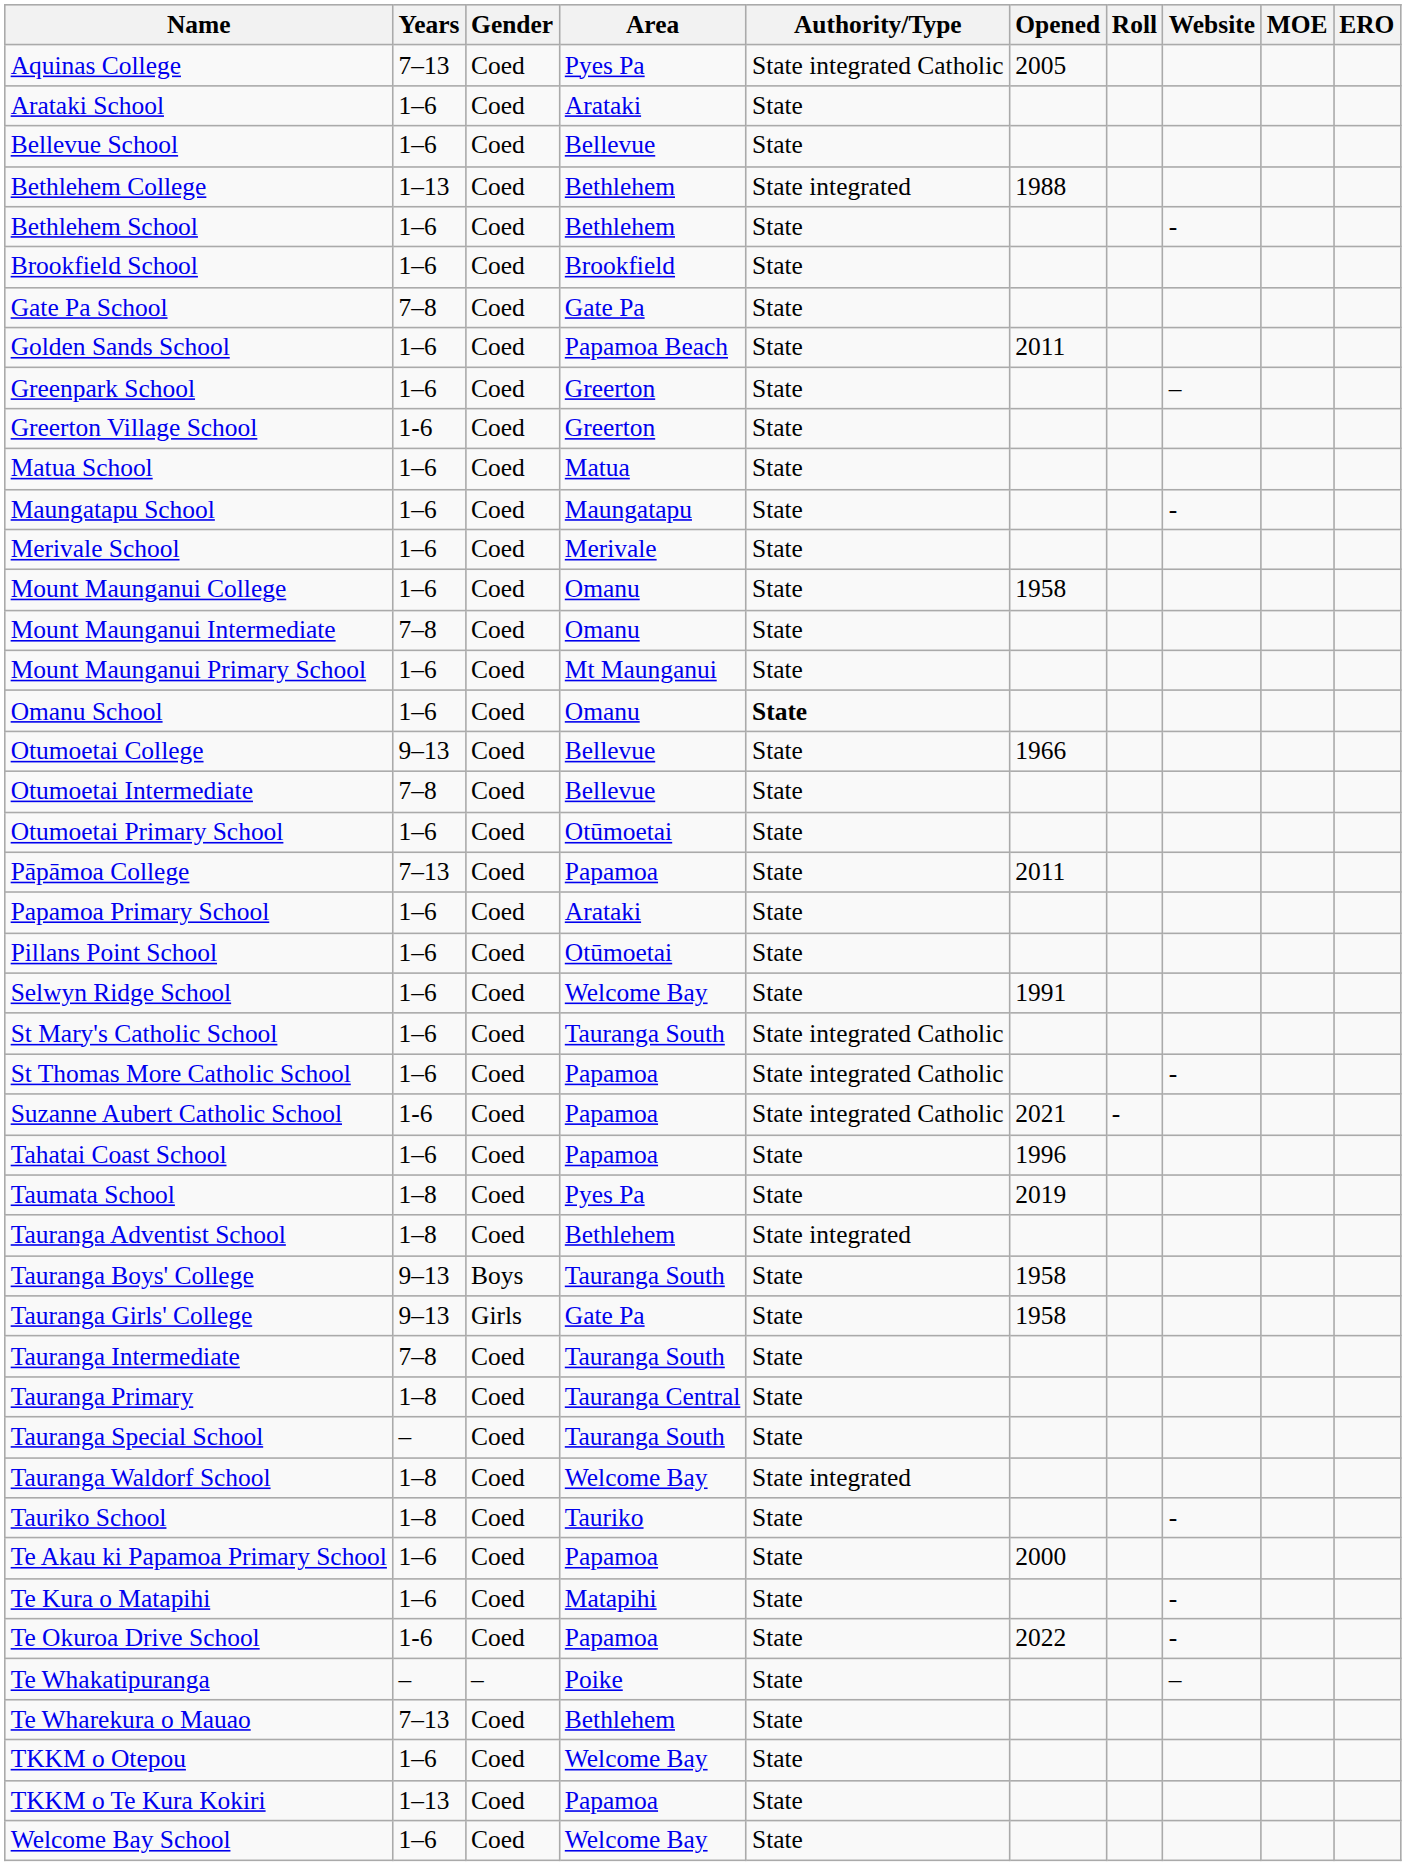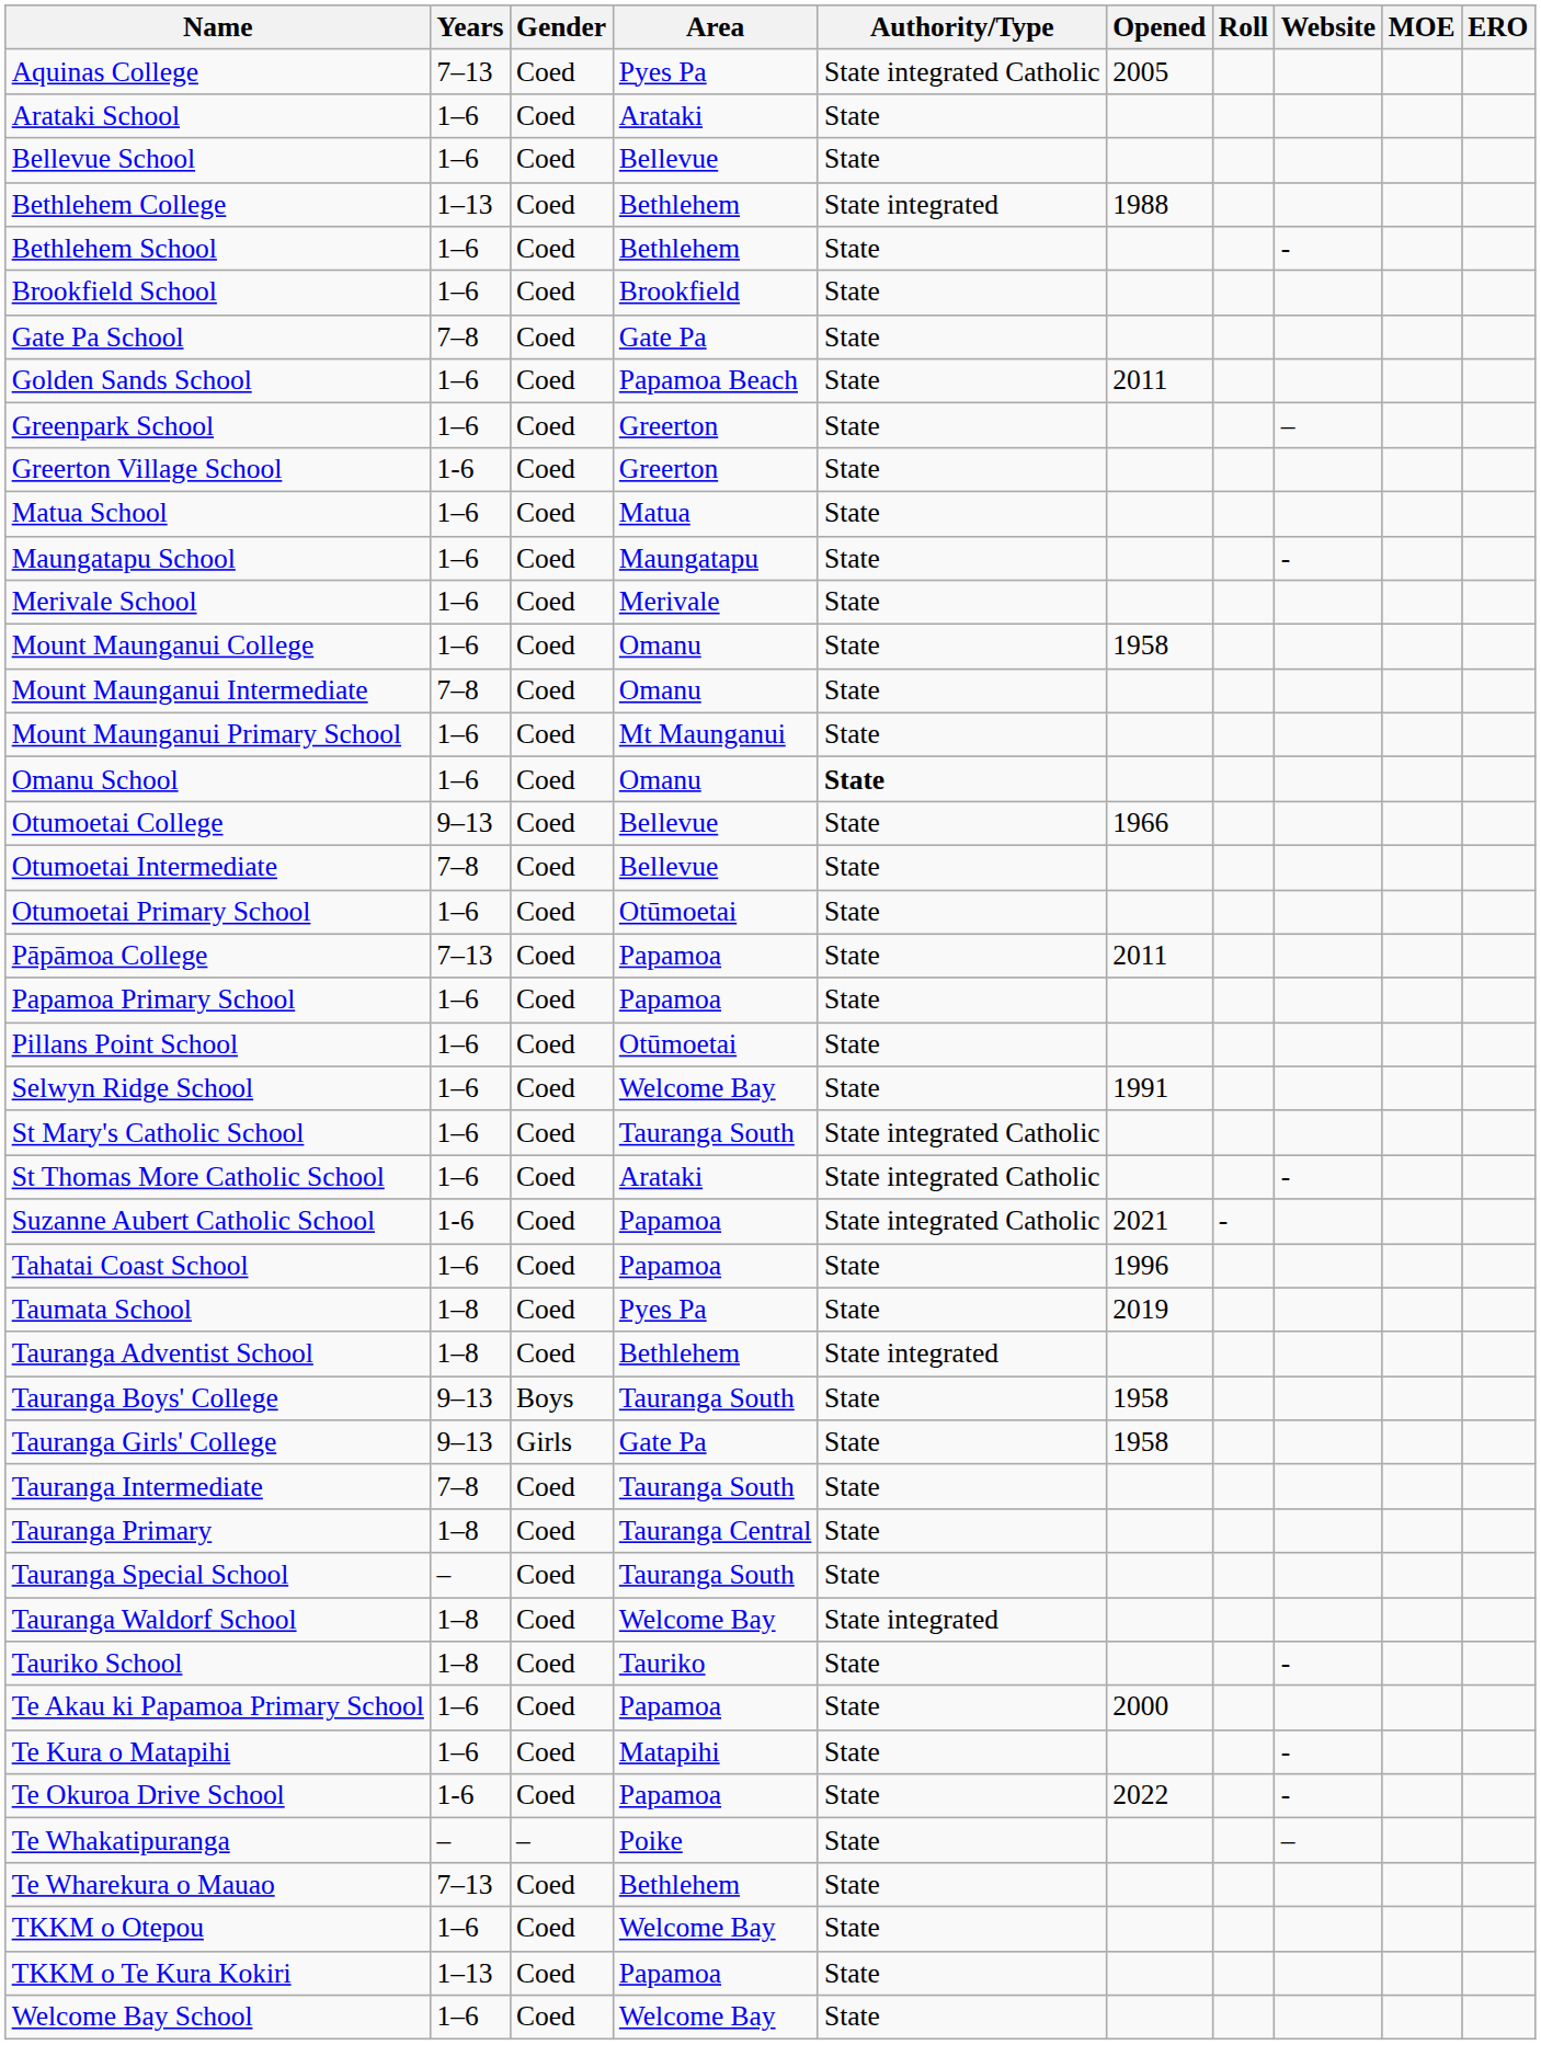 <table class="wikitable sortable">
 <tr>
 <th>Name</th>
 <th>Years</th>
 <th>Gender</th>
 <th>Area</th>
 <th>Authority/Type</th>
 <th>Opened</th>
 <th>Roll</th>
 <th>Website</th>
 <th>MOE</th>
 <th>ERO</th>
 </tr>
 <tr>
 <td><a href='#'>Aquinas College</a></td>
 <td>7–13</td>
 <td>Coed</td>
 <td><a href='#'>Pyes Pa</a></td>
 <td>State integrated Catholic</td>
 <td>2005</td>
 <td></td>
 <td></td>
 <td></td>
 <td></td>
 </tr>
 <tr>
 <td><a href='#'>Arataki School</a></td>
 <td>1–6</td>
 <td>Coed</td>
 <td><a href='#'>Arataki</a></td>
 <td>State</td>
 <td></td>
 <td></td>
 <td></td>
 <td></td>
 <td></td>
 </tr>
 <tr>
 <td><a href='#'>Bellevue School</a></td>
 <td>1–6</td>
 <td>Coed</td>
 <td><a href='#'>Bellevue</a></td>
 <td>State</td>
 <td></td>
 <td></td>
 <td></td>
 <td></td>
 <td></td>
 </tr>
 <tr>
 <td><a href='#'>Bethlehem College</a></td>
 <td>1–13</td>
 <td>Coed</td>
 <td><a href='#'>Bethlehem</a></td>
 <td>State integrated</td>
 <td>1988</td>
 <td></td>
 <td></td>
 <td></td>
 <td></td>
 </tr>
 <tr>
 <td><a href='#'>Bethlehem School</a></td>
 <td>1–6</td>
 <td>Coed</td>
 <td><a href='#'>Bethlehem</a></td>
 <td>State</td>
 <td></td>
 <td></td>
 <td>-</td>
 <td></td>
 <td></td>
 </tr>
 <tr>
 <td><a href='#'>Brookfield School</a></td>
 <td>1–6</td>
 <td>Coed</td>
 <td><a href='#'>Brookfield</a></td>
 <td>State</td>
 <td></td>
 <td></td>
 <td></td>
 <td></td>
 <td></td>
 </tr>
 <tr>
 <td><a href='#'>Gate Pa School</a></td>
 <td>7–8</td>
 <td>Coed</td>
 <td><a href='#'>Gate Pa</a></td>
 <td>State</td>
 <td></td>
 <td></td>
 <td></td>
 <td></td>
 <td></td>
 </tr>
 <tr>
 <td><a href='#'>Golden Sands School</a></td>
 <td>1–6</td>
 <td>Coed</td>
 <td><a href='#'>Papamoa Beach</a></td>
 <td>State</td>
 <td>2011</td>
 <td></td>
 <td></td>
 <td></td>
 <td></td>
 </tr>
 <tr>
 <td><a href='#'>Greenpark School</a></td>
 <td>1–6</td>
 <td>Coed</td>
 <td><a href='#'>Greerton</a></td>
 <td>State</td>
 <td></td>
 <td></td>
 <td>–</td>
 <td></td>
 <td></td>
 </tr>
 <tr>
 <td><a href='#'>Greerton Village School</a></td>
 <td>1-6</td>
 <td>Coed</td>
 <td><a href='#'>Greerton</a></td>
 <td>State</td>
 <td></td>
 <td></td>
 <td></td>
 <td></td>
 <td></td>
 </tr>
 <tr>
 <td><a href='#'>Matua School</a></td>
 <td>1–6</td>
 <td>Coed</td>
 <td><a href='#'>Matua</a></td>
 <td>State</td>
 <td></td>
 <td></td>
 <td></td>
 <td></td>
 <td></td>
 </tr>
 <tr>
 <td><a href='#'>Maungatapu School</a></td>
 <td>1–6</td>
 <td>Coed</td>
 <td><a href='#'>Maungatapu</a></td>
 <td>State</td>
 <td></td>
 <td></td>
 <td>-</td>
 <td></td>
 <td></td>
 </tr>
 <tr>
 <td><a href='#'>Merivale School</a></td>
 <td>1–6</td>
 <td>Coed</td>
 <td><a href='#'>Merivale</a></td>
 <td>State</td>
 <td></td>
 <td></td>
 <td></td>
 <td></td>
 <td></td>
 </tr>
 <tr>
 <td><a href='#'>Mount Maunganui College</a></td>
 <td>1–6</td>
 <td>Coed</td>
 <td><a href='#'>Omanu</a></td>
 <td>State</td>
 <td>1958</td>
 <td></td>
 <td></td>
 <td></td>
 <td></td>
 </tr>
 <tr>
 <td><a href='#'>Mount Maunganui Intermediate</a></td>
 <td>7–8</td>
 <td>Coed</td>
 <td><a href='#'>Omanu</a></td>
 <td>State</td>
 <td></td>
 <td></td>
 <td></td>
 <td></td>
 <td></td>
 </tr>
 <tr>
 <td><a href='#'>Mount Maunganui Primary School</a></td>
 <td>1–6</td>
 <td>Coed</td>
 <td><a href='#'>Mt Maunganui</a></td>
 <td>State</td>
 <td></td>
 <td></td>
 <td></td>
 <td></td>
 <td></td>
 </tr>
 <tr>
 <td><a href='#'>Omanu School</a></td>
 <td>1–6</td>
 <td>Coed</td>
 <td><a href='#'>Omanu</a></td>
 <td><strong>State</strong></td>
 <td></td>
 <td></td>
 <td></td>
 <td></td>
 <td></td>
 </tr>
 <tr>
 <td><a href='#'>Otumoetai College</a></td>
 <td>9–13</td>
 <td>Coed</td>
 <td><a href='#'>Bellevue</a></td>
 <td>State</td>
 <td>1966</td>
 <td></td>
 <td></td>
 <td></td>
 <td></td>
 </tr>
 <tr>
 <td><a href='#'>Otumoetai Intermediate</a></td>
 <td>7–8</td>
 <td>Coed</td>
 <td><a href='#'>Bellevue</a></td>
 <td>State</td>
 <td></td>
 <td></td>
 <td></td>
 <td></td>
 <td></td>
 </tr>
 <tr>
 <td><a href='#'>Otumoetai Primary School</a></td>
 <td>1–6</td>
 <td>Coed</td>
 <td><a href='#'>Otūmoetai</a></td>
 <td>State</td>
 <td></td>
 <td></td>
 <td></td>
 <td></td>
 <td></td>
 </tr>
 <tr>
 <td><a href='#'>Pāpāmoa College</a></td>
 <td>7–13</td>
 <td>Coed</td>
 <td><a href='#'>Papamoa</a></td>
 <td>State</td>
 <td>2011</td>
 <td></td>
 <td></td>
 <td></td>
 <td></td>
 </tr>
 <tr>
 <td><a href='#'>Papamoa Primary School</a></td>
 <td>1–6</td>
 <td>Coed</td>
-<td><a href='#'>Arataki</a></td>
+<td><a href='#'>Papamoa</a></td>
 <td>State</td>
 <td></td>
 <td></td>
 <td></td>
 <td></td>
 <td></td>
 </tr>
 <tr>
 <td><a href='#'>Pillans Point School</a></td>
 <td>1–6</td>
 <td>Coed</td>
 <td><a href='#'>Otūmoetai</a></td>
 <td>State</td>
 <td></td>
 <td></td>
 <td></td>
 <td></td>
 <td></td>
 </tr>
 <tr>
 <td><a href='#'>Selwyn Ridge School</a></td>
 <td>1–6</td>
 <td>Coed</td>
 <td><a href='#'>Welcome Bay</a></td>
 <td>State</td>
 <td>1991</td>
 <td></td>
 <td></td>
 <td></td>
 <td></td>
 </tr>
 <tr>
 <td><a href='#'>St Mary's Catholic School</a></td>
 <td>1–6</td>
 <td>Coed</td>
 <td><a href='#'>Tauranga South</a></td>
 <td>State integrated Catholic</td>
 <td></td>
 <td></td>
 <td></td>
 <td></td>
 <td></td>
 </tr>
 <tr>
 <td><a href='#'>St Thomas More Catholic School</a></td>
 <td>1–6</td>
 <td>Coed</td>
-<td><a href='#'>Papamoa</a></td>
+<td><a href='#'>Arataki</a></td>
 <td>State integrated Catholic</td>
 <td></td>
 <td></td>
 <td>-</td>
 <td></td>
 <td></td>
 </tr>
 <tr>
 <td><a href='#'>Suzanne Aubert Catholic School</a></td>
 <td>1-6</td>
 <td>Coed</td>
 <td><a href='#'>Papamoa</a></td>
 <td>State integrated Catholic</td>
 <td>2021</td>
 <td>-</td>
 <td></td>
 <td></td>
 <td></td>
 </tr>
 <tr>
 <td><a href='#'>Tahatai Coast School</a></td>
 <td>1–6</td>
 <td>Coed</td>
 <td><a href='#'>Papamoa</a></td>
 <td>State</td>
 <td>1996</td>
 <td></td>
 <td></td>
 <td></td>
 <td></td>
 </tr>
 <tr>
 <td><a href='#'>Taumata School</a></td>
 <td>1–8</td>
 <td>Coed</td>
 <td><a href='#'>Pyes Pa</a></td>
 <td>State</td>
 <td>2019</td>
 <td></td>
 <td></td>
 <td></td>
 <td></td>
 </tr>
 <tr>
 <td><a href='#'>Tauranga Adventist School</a></td>
 <td>1–8</td>
 <td>Coed</td>
 <td><a href='#'>Bethlehem</a></td>
 <td>State integrated</td>
 <td></td>
 <td></td>
 <td></td>
 <td></td>
 <td></td>
 </tr>
 <tr>
 <td><a href='#'>Tauranga Boys' College</a></td>
 <td>9–13</td>
 <td>Boys</td>
 <td><a href='#'>Tauranga South</a></td>
 <td>State</td>
 <td>1958</td>
 <td></td>
 <td></td>
 <td></td>
 <td></td>
 </tr>
 <tr>
 <td><a href='#'>Tauranga Girls' College</a></td>
 <td>9–13</td>
 <td>Girls</td>
 <td><a href='#'>Gate Pa</a></td>
 <td>State</td>
 <td>1958</td>
 <td></td>
 <td></td>
 <td></td>
 <td></td>
 </tr>
 <tr>
 <td><a href='#'>Tauranga Intermediate</a></td>
 <td>7–8</td>
 <td>Coed</td>
 <td><a href='#'>Tauranga South</a></td>
 <td>State</td>
 <td></td>
 <td></td>
 <td></td>
 <td></td>
 <td></td>
 </tr>
 <tr>
 <td><a href='#'>Tauranga Primary</a></td>
 <td>1–8</td>
 <td>Coed</td>
 <td><a href='#'>Tauranga Central</a></td>
 <td>State</td>
 <td></td>
 <td></td>
 <td></td>
 <td></td>
 <td></td>
 </tr>
 <tr>
 <td><a href='#'>Tauranga Special School</a></td>
 <td>–</td>
 <td>Coed</td>
 <td><a href='#'>Tauranga South</a></td>
 <td>State</td>
 <td></td>
 <td></td>
 <td></td>
 <td></td>
 <td></td>
 </tr>
 <tr>
 <td><a href='#'>Tauranga Waldorf School</a></td>
 <td>1–8</td>
 <td>Coed</td>
 <td><a href='#'>Welcome Bay</a></td>
 <td>State integrated</td>
 <td></td>
 <td></td>
 <td></td>
 <td></td>
 <td></td>
 </tr>
 <tr>
 <td><a href='#'>Tauriko School</a></td>
 <td>1–8</td>
 <td>Coed</td>
 <td><a href='#'>Tauriko</a></td>
 <td>State</td>
 <td></td>
 <td></td>
 <td>-</td>
 <td></td>
 <td></td>
 </tr>
 <tr>
 <td><a href='#'>Te Akau ki Papamoa Primary School</a></td>
 <td>1–6</td>
 <td>Coed</td>
 <td><a href='#'>Papamoa</a></td>
 <td>State</td>
 <td>2000</td>
 <td></td>
 <td></td>
 <td></td>
 <td></td>
 </tr>
 <tr>
 <td><a href='#'>Te Kura o Matapihi</a></td>
 <td>1–6</td>
 <td>Coed</td>
 <td><a href='#'>Matapihi</a></td>
 <td>State</td>
 <td></td>
 <td></td>
 <td>-</td>
 <td></td>
 <td></td>
 </tr>
 <tr>
 <td><a href='#'>Te Okuroa Drive School</a></td>
 <td>1-6</td>
 <td>Coed</td>
 <td><a href='#'>Papamoa</a></td>
 <td>State</td>
 <td>2022</td>
 <td></td>
 <td>-</td>
 <td></td>
 <td></td>
 </tr>
 <tr>
 <td><a href='#'>Te Whakatipuranga</a></td>
 <td>–</td>
 <td>–</td>
 <td><a href='#'>Poike</a></td>
 <td>State</td>
 <td></td>
 <td></td>
 <td>–</td>
 <td></td>
 <td></td>
 </tr>
 <tr>
 <td><a href='#'>Te Wharekura o Mauao</a></td>
 <td>7–13</td>
 <td>Coed</td>
 <td><a href='#'>Bethlehem</a></td>
 <td>State</td>
 <td></td>
 <td></td>
 <td></td>
 <td></td>
 <td></td>
 </tr>
 <tr>
 <td><a href='#'>TKKM o Otepou</a></td>
 <td>1–6</td>
 <td>Coed</td>
 <td><a href='#'>Welcome Bay</a></td>
 <td>State</td>
 <td></td>
 <td></td>
 <td></td>
 <td></td>
 <td></td>
 </tr>
 <tr>
 <td><a href='#'>TKKM o Te Kura Kokiri</a></td>
 <td>1–13</td>
 <td>Coed</td>
 <td><a href='#'>Papamoa</a></td>
 <td>State</td>
 <td></td>
 <td></td>
 <td></td>
 <td></td>
 <td></td>
 </tr>
 <tr>
 <td><a href='#'>Welcome Bay School</a></td>
 <td>1–6</td>
 <td>Coed</td>
 <td><a href='#'>Welcome Bay</a></td>
 <td>State</td>
 <td></td>
 <td></td>
 <td></td>
 <td></td>
 <td></td>
 </tr>
 </table>
